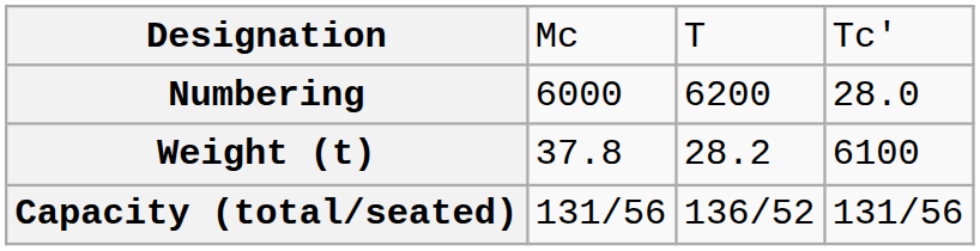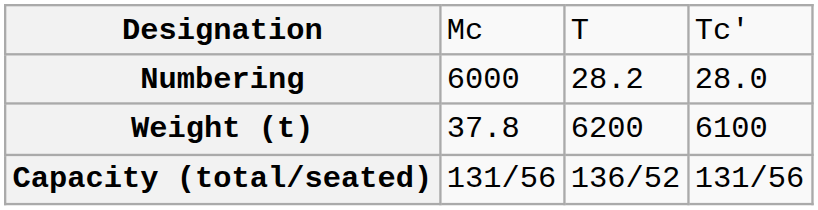 <table class="wikitable">
 <tr>
 <th>Designation</th>
 <td>Mc</td>
 <td>T</td>
 <td>Tc'</td>
 </tr>
 <tr>
 <th>Numbering</th>
 <td>6000</td>
-<td>6200</td>
+<td>28.2</td>
 <td>28.0</td>
 </tr>
 <tr>
 <th>Weight (t)</th>
 <td>37.8</td>
-<td>28.2</td>
+<td>6200</td>
 <td>6100</td>
 </tr>
 <tr>
 <th>Capacity (total/seated)</th>
 <td>131/56</td>
 <td>136/52</td>
 <td>131/56</td>
 </tr>
 </table>
